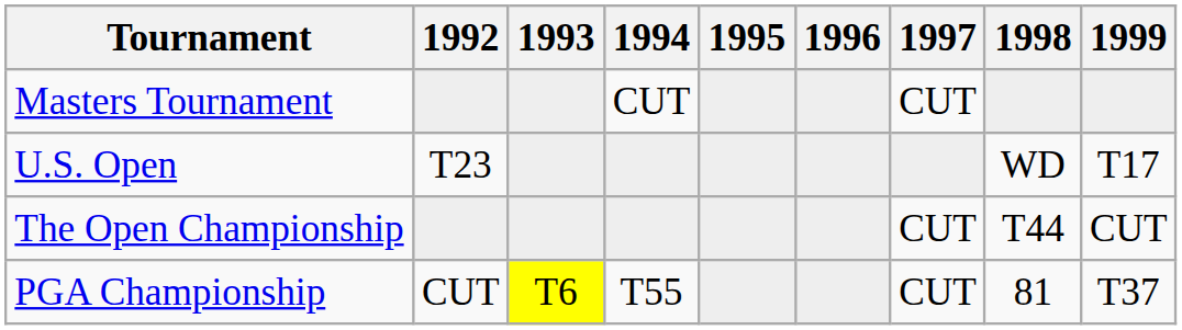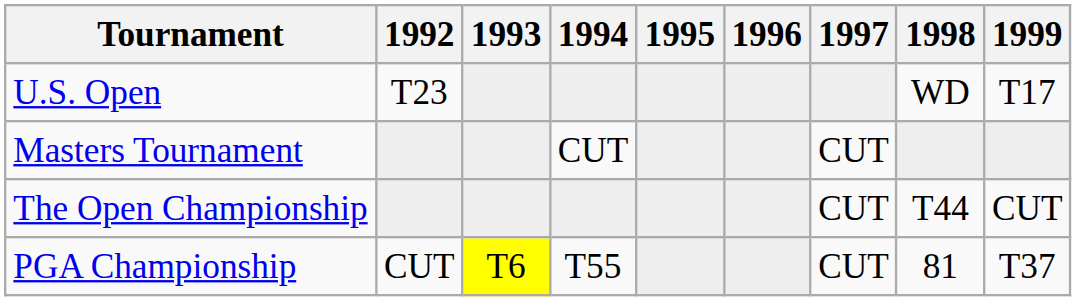 <table class="wikitable" style="font-size:95%;text-align:center;">
 <tr>
 <th>Tournament</th>
 <th>1992</th>
 <th>1993</th>
 <th>1994</th>
 <th>1995</th>
 <th>1996</th>
 <th>1997</th>
 <th>1998</th>
 <th>1999</th>
 </tr>
 <tr>
+<td align=left><a href='#'>U.S. Open</a></td>
+<td>T23</td>
+<td style="background:#eeeeee;"></td>
+<td style="background:#eeeeee;"></td>
+<td style="background:#eeeeee;"></td>
+<td style="background:#eeeeee;"></td>
+<td style="background:#eeeeee;"></td>
+<td>WD</td>
+<td>T17</td>
+</tr>
+<tr>
 <td align=left><a href='#'>Masters Tournament</a></td>
 <td style="background:#eeeeee;"></td>
 <td style="background:#eeeeee;"></td>
 <td>CUT</td>
 <td style="background:#eeeeee;"></td>
 <td style="background:#eeeeee;"></td>
 <td>CUT</td>
 <td style="background:#eeeeee;"></td>
 <td style="background:#eeeeee;"></td>
-</tr>
-<tr>
-<td align=left><a href='#'>U.S. Open</a></td>
-<td>T23</td>
-<td style="background:#eeeeee;"></td>
-<td style="background:#eeeeee;"></td>
-<td style="background:#eeeeee;"></td>
-<td style="background:#eeeeee;"></td>
-<td style="background:#eeeeee;"></td>
-<td>WD</td>
-<td>T17</td>
 </tr>
 <tr>
 <td align=left><a href='#'>The Open Championship</a></td>
 <td style="background:#eeeeee;"></td>
 <td style="background:#eeeeee;"></td>
 <td style="background:#eeeeee;"></td>
 <td style="background:#eeeeee;"></td>
 <td style="background:#eeeeee;"></td>
 <td>CUT</td>
 <td>T44</td>
 <td>CUT</td>
 </tr>
 <tr>
 <td align=left><a href='#'>PGA Championship</a></td>
 <td>CUT</td>
 <td style="background:yellow;">T6</td>
 <td>T55</td>
 <td style="background:#eeeeee;"></td>
 <td style="background:#eeeeee;"></td>
 <td>CUT</td>
 <td>81</td>
 <td>T37</td>
 </tr>
 </table>
